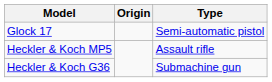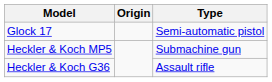 <table class="wikitable">
 <tr>
 <th>Model</th>
 <th>Origin</th>
 <th>Type</th>
 </tr>
 <tr>
 <td><a href='#'>Glock 17</a></td>
 <td></td>
 <td><a href='#'>Semi-automatic pistol</a></td>
 </tr>
 <tr>
 <td><a href='#'>Heckler & Koch MP5</a></td>
 <td rowspan="2"></td>
-<td><a href='#'>Assault rifle</a></td>
+<td><a href='#'>Submachine gun</a></td>
 </tr>
 <tr>
 <td><a href='#'>Heckler & Koch G36</a></td>
-<td><a href='#'>Submachine gun</a></td>
+<td><a href='#'>Assault rifle</a></td>
 </tr>
 </table>
